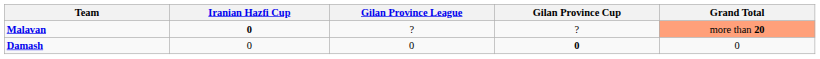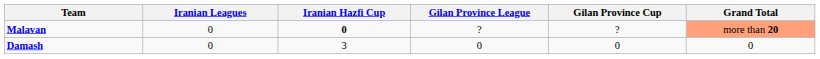 <table class="wikitable sortable">
 <tr>
 <th width=2% class="sortable">Team</th>
+<th width=2% class="sortable"><a href='#'>Iranian Leagues</a></th>
 <th width=2% class="sortable"><a href='#'>Iranian Hazfi Cup</a></th>
 <th width=2% class="sortable"><a href='#'>Gilan Province League</a></th>
 <th width=2% class="sortable">Gilan Province Cup</th>
 <th width=2% class="sortable">Grand Total</th>
 </tr>
 <tr>
 <td><strong><a href='#'>Malavan</a></strong></td>
+<td align=center>0</td>
 <td align="center"><strong>0</strong></td>
 <td align=center>?</td>
 <td align="center">?</td>
 <td align="center" style="background: lightsalmon;">more than <strong>20</strong></td>
 </tr>
 <tr>
 <td><strong><a href='#'>Damash</a></strong></td>
+<td align=center>0</td>
+<td align="center">3</td>
+<td align=center>0</td>
 <td align="center">0</td>
-<td align=center>0</td>
-<td align="center"><strong>0</strong></td>
 <td align="center">0</td>
 </tr>
 </table>
